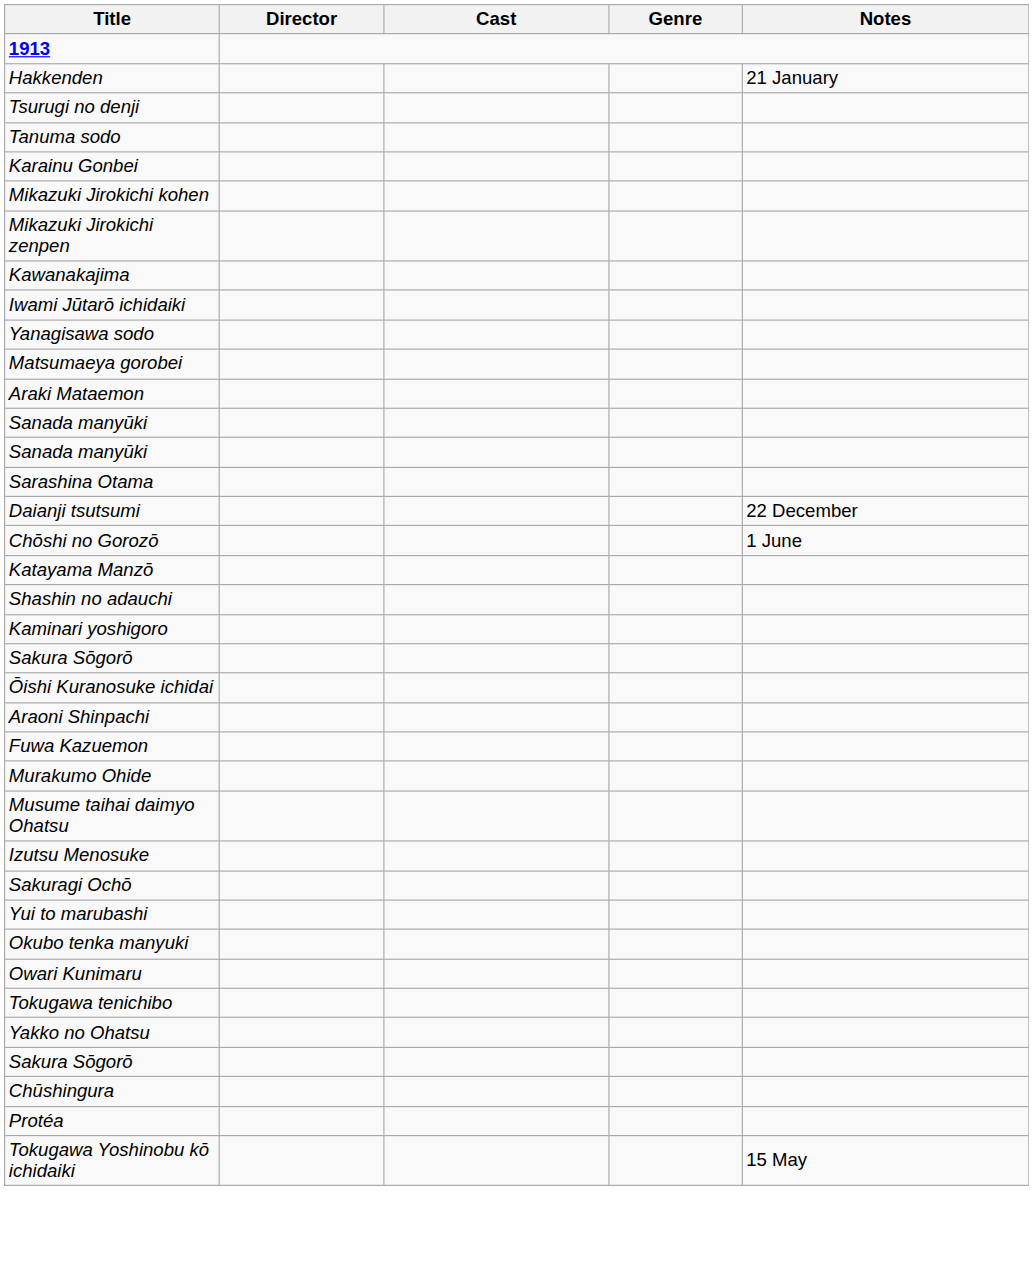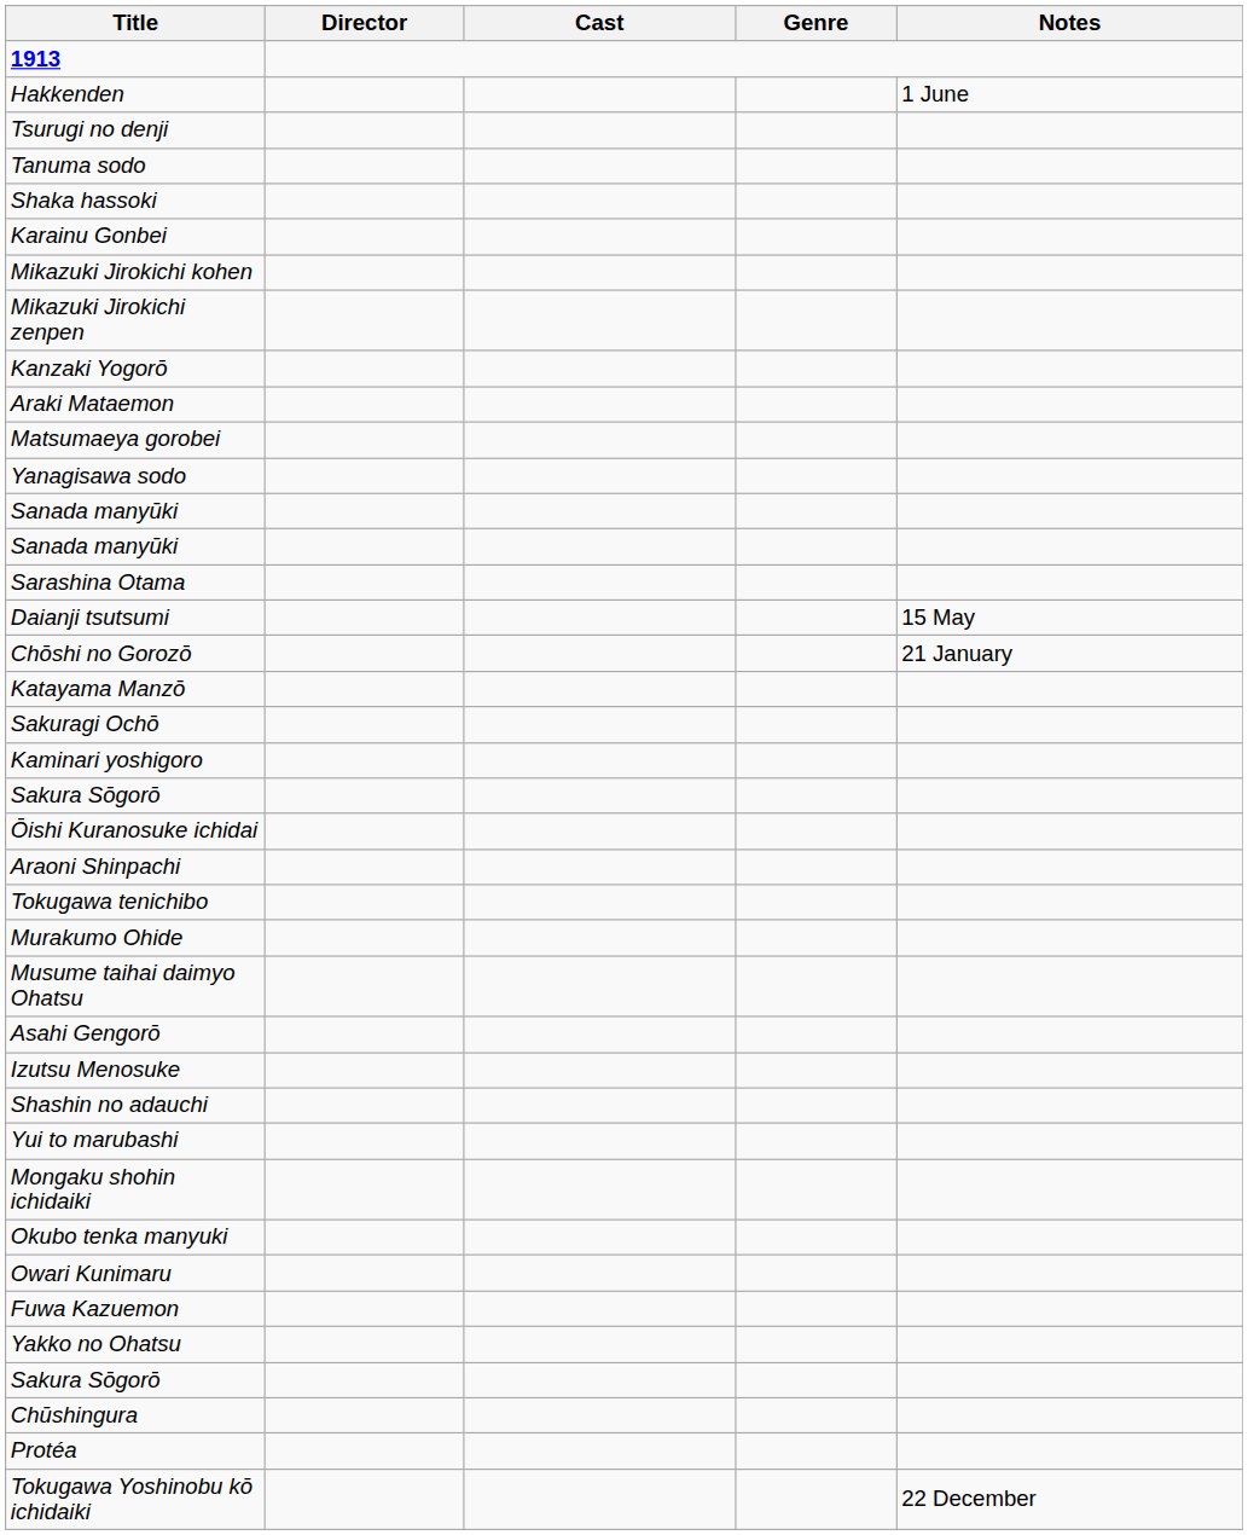 <table class="wikitable" width= "100%">
 <tr>
 <th width=21%>Title</th>
 <th width=16%>Director</th>
 <th width=22%>Cast</th>
 <th width=13%>Genre</th>
 <th width=28%>Notes</th>
 </tr>
 <tr>
 <td><strong><a href='#'>1913</a></strong></td>
 </tr>
 <tr>
 <td><em>Hakkenden</em></td>
 <td></td>
 <td></td>
 <td></td>
-<td>21 January</td>
+<td>1 June</td>
 </tr>
 <tr>
 <td><em>Tsurugi no denji </em></td>
 <td></td>
 <td></td>
 <td></td>
 <td></td>
 </tr>
 <tr>
 <td><em>Tanuma sodo</em></td>
+<td></td>
+<td></td>
+<td></td>
+<td></td>
+</tr>
+<tr>
+<td><em>Shaka hassoki</em></td>
 <td></td>
 <td></td>
 <td></td>
 <td></td>
 </tr>
 <tr>
 <td><em>Karainu Gonbei </em></td>
 <td></td>
 <td></td>
 <td></td>
 <td></td>
 </tr>
 <tr>
 <td><em>Mikazuki Jirokichi kohen</em></td>
 <td></td>
 <td></td>
 <td></td>
 <td></td>
 </tr>
 <tr>
 <td><em>Mikazuki Jirokichi zenpen</em></td>
 <td></td>
 <td></td>
 <td></td>
 <td></td>
 </tr>
 <tr>
-<td><em>Kawanakajima </em></td>
+<td><em>Kanzaki Yogorō</em></td>
 <td></td>
 <td></td>
 <td></td>
 <td></td>
 </tr>
 <tr>
-<td><em>Iwami Jūtarō ichidaiki </em></td>
-<td></td>
-<td></td>
-<td></td>
-<td></td>
-</tr>
-<tr>
-<td><em>Yanagisawa sodo</em></td>
+<td><em>Araki Mataemon</em></td>
 <td></td>
 <td></td>
 <td></td>
 <td></td>
 </tr>
 <tr>
 <td><em>Matsumaeya gorobei</em></td>
 <td></td>
 <td></td>
 <td></td>
 <td></td>
 </tr>
 <tr>
-<td><em>Araki Mataemon</em></td>
+<td><em>Yanagisawa sodo</em></td>
 <td></td>
 <td></td>
 <td></td>
 <td></td>
 </tr>
 <tr>
 <td><em>Sanada manyūki</em></td>
 <td></td>
 <td></td>
 <td></td>
 <td></td>
 </tr>
 <tr>
 <td><em>Sanada manyūki</em></td>
 <td></td>
 <td></td>
 <td></td>
 <td></td>
 </tr>
 <tr>
 <td><em>Sarashina Otama </em></td>
 <td></td>
 <td></td>
 <td></td>
 <td></td>
 </tr>
 <tr>
 <td><em>Daianji tsutsumi</em></td>
 <td></td>
 <td></td>
 <td></td>
-<td>22 December</td>
+<td>15 May</td>
 </tr>
 <tr>
 <td><em>Chōshi no Gorozō</em></td>
 <td></td>
 <td></td>
 <td></td>
-<td>1 June</td>
+<td>21 January</td>
 </tr>
 <tr>
 <td><em>Katayama Manzō </em></td>
 <td></td>
 <td></td>
 <td></td>
 <td></td>
 </tr>
 <tr>
-<td><em>Shashin no adauchi </em></td>
+<td><em>Sakuragi Ochō</em></td>
 <td></td>
 <td></td>
 <td></td>
 <td></td>
 </tr>
 <tr>
 <td><em>Kaminari yoshigoro</em></td>
 <td></td>
 <td></td>
 <td></td>
 <td></td>
 </tr>
 <tr>
 <td><em>Sakura Sōgorō</em></td>
 <td></td>
 <td></td>
 <td></td>
 <td></td>
 </tr>
 <tr>
 <td><em>Ōishi Kuranosuke ichidai </em></td>
 <td></td>
 <td></td>
 <td></td>
 <td></td>
 </tr>
 <tr>
 <td><em>Araoni Shinpachi </em></td>
 <td></td>
 <td></td>
 <td></td>
 <td></td>
 </tr>
 <tr>
-<td><em>Fuwa Kazuemon </em></td>
+<td><em>Tokugawa tenichibo </em></td>
 <td></td>
 <td></td>
 <td></td>
 <td></td>
 </tr>
 <tr>
 <td><em>Murakumo Ohide </em></td>
 <td></td>
 <td></td>
 <td></td>
 <td></td>
 </tr>
 <tr>
 <td><em>Musume taihai daimyo Ohatsu </em></td>
 <td></td>
 <td></td>
 <td></td>
 <td></td>
 </tr>
 <tr>
+<td><em>Asahi Gengorō </em></td>
+<td></td>
+<td></td>
+<td></td>
+<td></td>
+</tr>
+<tr>
 <td><em>Izutsu Menosuke </em></td>
 <td></td>
 <td></td>
 <td></td>
 <td></td>
 </tr>
 <tr>
-<td><em>Sakuragi Ochō</em></td>
+<td><em>Shashin no adauchi </em></td>
 <td></td>
 <td></td>
 <td></td>
 <td></td>
 </tr>
 <tr>
 <td><em>Yui to marubashi </em></td>
+<td></td>
+<td></td>
+<td></td>
+<td></td>
+</tr>
+<tr>
+<td><em>Mongaku shohin ichidaiki </em></td>
 <td></td>
 <td></td>
 <td></td>
 <td></td>
 </tr>
 <tr>
 <td><em>Okubo tenka manyuki </em></td>
 <td></td>
 <td></td>
 <td></td>
 <td></td>
 </tr>
 <tr>
 <td><em>Owari Kunimaru </em></td>
 <td></td>
 <td></td>
 <td></td>
 <td></td>
 </tr>
 <tr>
-<td><em>Tokugawa tenichibo </em></td>
+<td><em>Fuwa Kazuemon </em></td>
 <td></td>
 <td></td>
 <td></td>
 <td></td>
 </tr>
 <tr>
 <td><em>Yakko no Ohatsu </em></td>
 <td></td>
 <td></td>
 <td></td>
 <td></td>
 </tr>
 <tr>
 <td><em>Sakura Sōgorō </em></td>
 <td></td>
 <td></td>
 <td></td>
 <td></td>
 </tr>
 <tr>
 <td><em>Chūshingura</em></td>
 <td></td>
 <td></td>
 <td></td>
 <td></td>
 </tr>
 <tr>
 <td><em>Protéa</em></td>
 <td></td>
 <td></td>
 <td></td>
 <td></td>
 </tr>
 <tr>
 <td><em>Tokugawa Yoshinobu kō ichidaiki</em></td>
 <td></td>
 <td></td>
 <td></td>
-<td>15 May</td>
+<td>22 December</td>
 </tr>
 <tr>
 </tr>
 </table>
